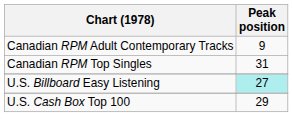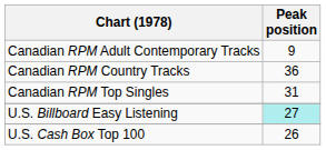 <table class="wikitable sortable">
 <tr>
 <th align="left">Chart (1978)</th>
 <th align="center">Peak<br>position</th>
 </tr>
 <tr>
 <td align="left">Canadian <em>RPM</em> Adult Contemporary Tracks</td>
 <td align="center">9</td>
+</tr>
+<tr>
+<td align="left">Canadian <em>RPM</em> Country Tracks</td>
+<td align="center">36</td>
 </tr>
 <tr>
 <td align="left">Canadian <em>RPM</em> Top Singles</td>
 <td align="center">31</td>
 </tr>
 <tr>
 </tr>
 <tr>
 <td align="left">U.S. <em>Billboard</em> Easy Listening </td>
 <td align="center" style="background: paleturquoise;">27</td>
 </tr>
 <tr>
 </tr>
 <tr>
 <td align="left">U.S. <em>Cash Box</em> Top 100</td>
-<td align="center">29</td>
+<td align="center">26</td>
 </tr>
 </table>
